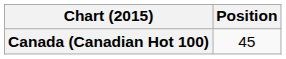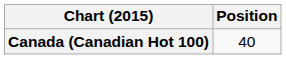 <table class="wikitable plainrowheaders" style="text-align:center">
 <tr>
 <th scope="col">Chart (2015)</th>
 <th scope="col">Position</th>
 </tr>
 <tr>
 <th scope="row">Canada (Canadian Hot 100)</th>
-<td>45</td>
+<td>40</td>
 </tr>
 </table>
